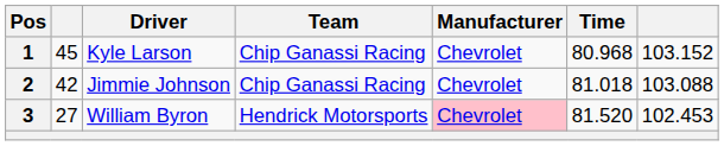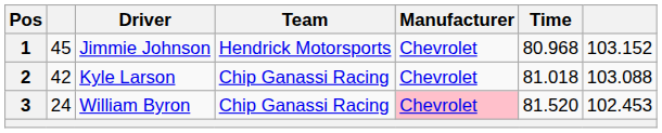 <table class="wikitable" style="font-size:95%">
 <tr>
 <th>Pos</th>
 <th></th>
 <th>Driver</th>
 <th>Team</th>
 <th>Manufacturer</th>
 <th>Time</th>
 <th></th>
 </tr>
 <tr>
 <th>1</th>
 <td>45</td>
-<td><a href='#'>Kyle Larson</a></td>
-<td><a href='#'>Chip Ganassi Racing</a></td>
+<td><a href='#'>Jimmie Johnson</a></td>
+<td><a href='#'>Hendrick Motorsports</a></td>
 <td><a href='#'>Chevrolet</a></td>
 <td>80.968</td>
 <td>103.152</td>
 </tr>
 <tr>
 <th>2</th>
 <td>42</td>
-<td><a href='#'>Jimmie Johnson</a></td>
+<td><a href='#'>Kyle Larson</a></td>
 <td><a href='#'>Chip Ganassi Racing</a></td>
 <td><a href='#'>Chevrolet</a></td>
 <td>81.018</td>
 <td>103.088</td>
 </tr>
 <tr>
 <th>3</th>
-<td>27</td>
+<td>24</td>
 <td><a href='#'>William Byron</a></td>
-<td><a href='#'>Hendrick Motorsports</a></td>
+<td><a href='#'>Chip Ganassi Racing</a></td>
 <td style="background: pink;"><a href='#'>Chevrolet</a></td>
 <td>81.520</td>
 <td>102.453</td>
 </tr>
 <tr>
 <th colspan="7"></th>
 </tr>
 </table>
